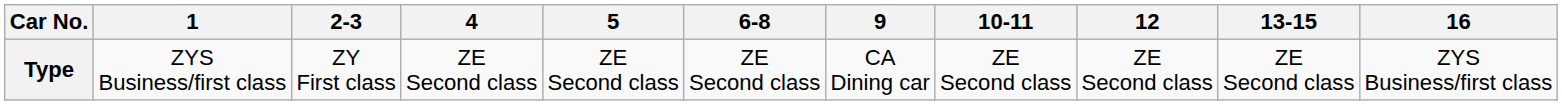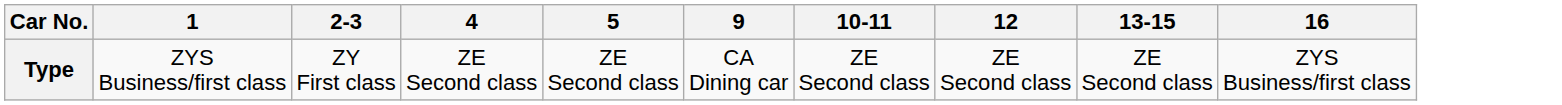 <table class="wikitable" style="text-align: center">
 <tr>
 <th>Car No.</th>
 <th>1</th>
 <th>2-3</th>
 <th>4</th>
 <th>5</th>
-<th>6-8</th>
 <th>9</th>
 <th>10-11</th>
 <th>12</th>
 <th>13-15</th>
 <th>16</th>
 </tr>
 <tr>
 <th>Type</th>
 <td>ZYS<br>Business/first class</td>
 <td>ZY<br>First class</td>
 <td>ZE<br>Second class</td>
 <td>ZE<br>Second class </td>
-<td>ZE<br>Second class</td>
 <td>CA<br>Dining car</td>
 <td>ZE<br>Second class</td>
 <td>ZE<br>Second class </td>
 <td>ZE<br>Second class</td>
 <td>ZYS<br>Business/first class</td>
 </tr>
 </table>
